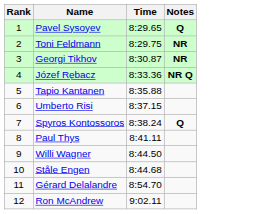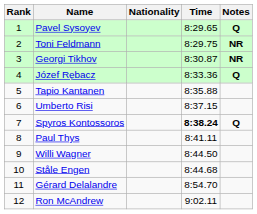 <table class="wikitable sortable" style="text-align:center">
 <tr>
 <th>Rank</th>
 <th>Name</th>
+<th>Nationality</th>
 <th>Time</th>
 <th>Notes</th>
 </tr>
 <tr bgcolor=ccffcc>
 <td>1</td>
 <td align=left><a href='#'>Pavel Sysoyev</a></td>
+<td align=left></td>
 <td>8:29.65</td>
 <td><strong>Q</strong></td>
 </tr>
 <tr bgcolor=ccffcc>
 <td>2</td>
 <td align=left><a href='#'>Toni Feldmann</a></td>
+<td align=left></td>
 <td>8:29.75</td>
 <td><strong>NR</strong></td>
 </tr>
 <tr bgcolor=ccffcc>
 <td>3</td>
 <td align=left><a href='#'>Georgi Tikhov</a></td>
+<td align=left></td>
 <td>8:30.87</td>
 <td><strong>NR</strong></td>
 </tr>
 <tr bgcolor=ccffcc>
 <td>4</td>
 <td align=left><a href='#'>Józef Rębacz</a></td>
+<td align=left></td>
 <td>8:33.36</td>
-<td><strong>NR Q</strong></td>
+<td><strong>Q</strong></td>
 </tr>
 <tr>
 <td>5</td>
 <td align=left><a href='#'>Tapio Kantanen</a></td>
+<td align=left></td>
 <td>8:35.88</td>
 <td></td>
 </tr>
 <tr>
 <td>6</td>
 <td align=left><a href='#'>Umberto Risi</a></td>
+<td align=left></td>
 <td>8:37.15</td>
 <td></td>
 </tr>
 <tr>
 <td>7</td>
 <td align=left><a href='#'>Spyros Kontossoros</a></td>
-<td>8:38.24</td>
+<td align=left></td>
+<td><strong>8:38.24</strong></td>
 <td><strong>Q</strong></td>
 </tr>
 <tr>
 <td>8</td>
 <td align=left><a href='#'>Paul Thys</a></td>
+<td align=left></td>
 <td>8:41.11</td>
 <td></td>
 </tr>
 <tr>
 <td>9</td>
 <td align=left><a href='#'>Willi Wagner</a></td>
+<td align=left></td>
 <td>8:44.50</td>
 <td></td>
 </tr>
 <tr>
 <td>10</td>
 <td align=left><a href='#'>Ståle Engen</a></td>
+<td align=left></td>
 <td>8:44.68</td>
 <td></td>
 </tr>
 <tr>
 <td>11</td>
 <td align=left><a href='#'>Gérard Delalandre</a></td>
+<td align=left></td>
 <td>8:54.70</td>
 <td></td>
 </tr>
 <tr>
 <td>12</td>
 <td align=left><a href='#'>Ron McAndrew</a></td>
+<td align=left></td>
 <td>9:02.11</td>
 <td></td>
 </tr>
 </table>
